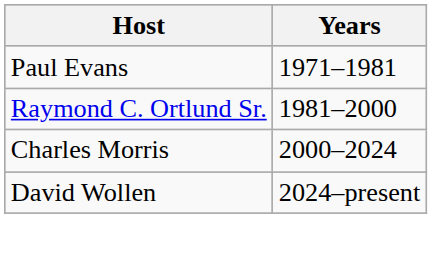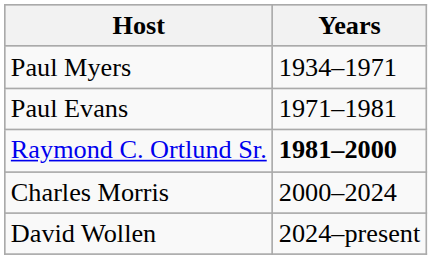 <table class="wikitable">
 <tr>
 <th>Host</th>
 <th>Years</th>
+</tr>
+<tr>
+<td>Paul Myers</td>
+<td>1934–1971</td>
 </tr>
 <tr>
 <td>Paul Evans</td>
 <td>1971–1981</td>
 </tr>
 <tr>
 <td><a href='#'>Raymond C. Ortlund Sr.</a></td>
-<td>1981–2000</td>
+<td><strong>1981–2000</strong></td>
 </tr>
 <tr>
 <td>Charles Morris</td>
 <td>2000–2024</td>
 </tr>
 <tr>
 <td>David Wollen</td>
 <td>2024–present</td>
 </tr>
 </table>
